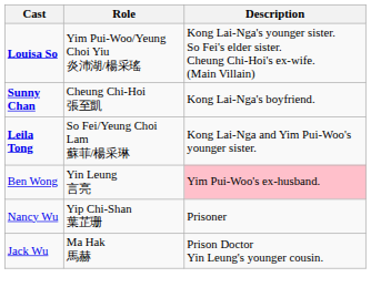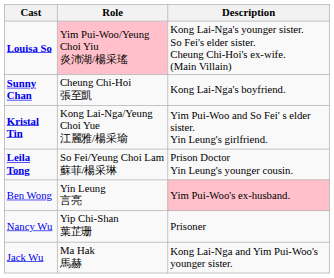 <table class="wikitable" width="55%">
 <tr>
 <th>Cast</th>
 <th>Role</th>
 <th>Description</th>
 </tr>
 <tr>
 <td><strong><a href='#'>Louisa So</a></strong></td>
-<td>Yim Pui-Woo/Yeung Choi Yiu <br> 炎沛湖/楊采瑤</td>
+<td style="background: pink;">Yim Pui-Woo/Yeung Choi Yiu <br> 炎沛湖/楊采瑤</td>
 <td>Kong Lai-Nga's younger sister.<br>So Fei's elder sister.<br>Cheung Chi-Hoi's ex-wife.<br>(Main Villain)</td>
 </tr>
 <tr>
 <td><strong><a href='#'>Sunny Chan</a></strong></td>
 <td>Cheung Chi-Hoi <br> 張至凱</td>
 <td>Kong Lai-Nga's boyfriend.</td>
 </tr>
 <tr>
+<td><strong><a href='#'>Kristal Tin</a></strong></td>
+<td>Kong Lai-Nga/Yeung Choi Yue <br> 江麗雅/楊采瑜</td>
+<td>Yim Pui-Woo and So Fei' s elder sister.<br>Yin Leung's girlfriend.</td>
+</tr>
+<tr>
 <td><strong><a href='#'>Leila Tong</a></strong></td>
 <td>So Fei/Yeung Choi Lam <br> 蘇菲/楊采琳</td>
-<td>Kong Lai-Nga and Yim Pui-Woo's younger sister.</td>
+<td>Prison Doctor <br> Yin Leung's younger cousin.</td>
 </tr>
 <tr>
 <td><a href='#'>Ben Wong</a></td>
 <td>Yin Leung <br> 言亮</td>
 <td style="background: pink;">Yim Pui-Woo's ex-husband.</td>
 </tr>
 <tr>
 <td><a href='#'>Nancy Wu</a></td>
 <td>Yip Chi-Shan <br> 葉芷珊</td>
 <td>Prisoner</td>
 </tr>
 <tr>
 <td><a href='#'>Jack Wu</a></td>
 <td>Ma Hak <br> 馬赫</td>
-<td>Prison Doctor <br> Yin Leung's younger cousin.</td>
+<td>Kong Lai-Nga and Yim Pui-Woo's younger sister.</td>
 </tr>
 </table>
